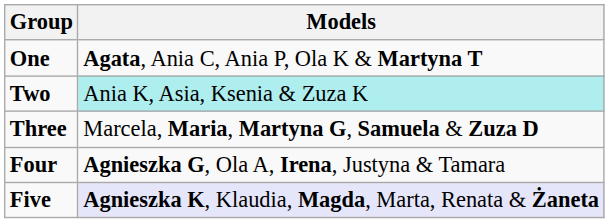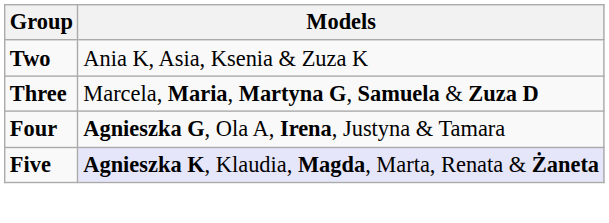 <table class="wikitable">
 <tr>
 <th>Group</th>
 <th>Models</th>
 </tr>
 <tr>
-<td><strong>One</strong></td>
-<td><strong>Agata</strong>, Ania C, Ania P, Ola K & <strong>Martyna T</strong></td>
-</tr>
-<tr>
 <td><strong>Two</strong></td>
-<td style="background: paleturquoise;">Ania K, Asia, Ksenia & Zuza K</td>
+<td>Ania K, Asia, Ksenia & Zuza K</td>
 </tr>
 <tr>
 <td><strong>Three</strong></td>
 <td>Marcela, <strong>Maria</strong>, <strong>Martyna G</strong>, <strong>Samuela</strong> & <strong>Zuza D</strong></td>
 </tr>
 <tr>
 <td><strong>Four </strong></td>
 <td><strong>Agnieszka G</strong>, Ola A, <strong>Irena</strong>, Justyna & Tamara</td>
 </tr>
 <tr>
 <td><strong>Five</strong></td>
 <td style="background: lavender;"><strong>Agnieszka K</strong>, Klaudia, <strong>Magda</strong>, Marta, Renata & <strong>Żaneta</strong></td>
 </tr>
 </table>
